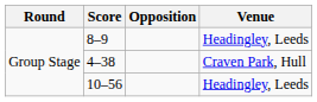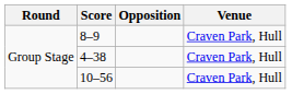 <table class="wikitable">
 <tr>
 <th>Round</th>
 <th>Score</th>
 <th>Opposition</th>
 <th>Venue</th>
 </tr>
 <tr>
 <td rowspan="3">Group Stage</td>
 <td>8–9</td>
 <td></td>
-<td><a href='#'>Headingley</a>, Leeds</td>
+<td><a href='#'>Craven Park</a>, Hull</td>
 </tr>
 <tr>
 <td>4–38</td>
 <td></td>
 <td><a href='#'>Craven Park</a>, Hull</td>
 </tr>
 <tr>
 <td>10–56</td>
 <td></td>
-<td><a href='#'>Headingley</a>, Leeds</td>
+<td><a href='#'>Craven Park</a>, Hull</td>
 </tr>
 </table>
